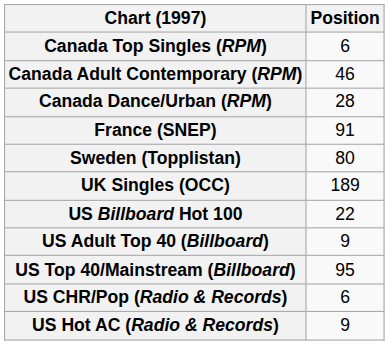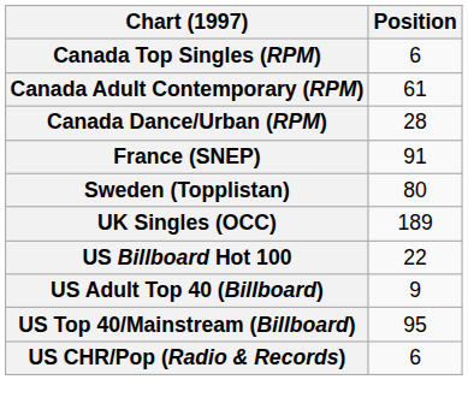 <table class="wikitable sortable plainrowheaders" style="text-align:center">
 <tr>
 <th>Chart (1997)</th>
 <th>Position</th>
 </tr>
 <tr>
 <th scope="row">Canada Top Singles (<em>RPM</em>)</th>
 <td>6</td>
 </tr>
 <tr>
 <th scope="row">Canada Adult Contemporary (<em>RPM</em>)</th>
-<td>46</td>
+<td>61</td>
 </tr>
 <tr>
 <th scope="row">Canada Dance/Urban (<em>RPM</em>)</th>
 <td>28</td>
 </tr>
 <tr>
 <th scope="row">France (SNEP)</th>
 <td>91</td>
 </tr>
 <tr>
 <th scope="row">Sweden (Topplistan)</th>
 <td>80</td>
 </tr>
 <tr>
 <th scope="row">UK Singles (OCC)</th>
 <td>189</td>
 </tr>
 <tr>
 <th scope="row">US <em>Billboard</em> Hot 100</th>
 <td>22</td>
 </tr>
 <tr>
 <th scope="row">US Adult Top 40 (<em>Billboard</em>)</th>
 <td>9</td>
 </tr>
 <tr>
 <th scope="row">US Top 40/Mainstream (<em>Billboard</em>)</th>
 <td>95</td>
 </tr>
 <tr>
 <th scope="row">US CHR/Pop (<em>Radio & Records</em>)</th>
 <td>6</td>
 </tr>
-<tr>
-<th scope="row">US Hot AC (<em>Radio & Records</em>)</th>
-<td>9</td>
-</tr>
 </table>
